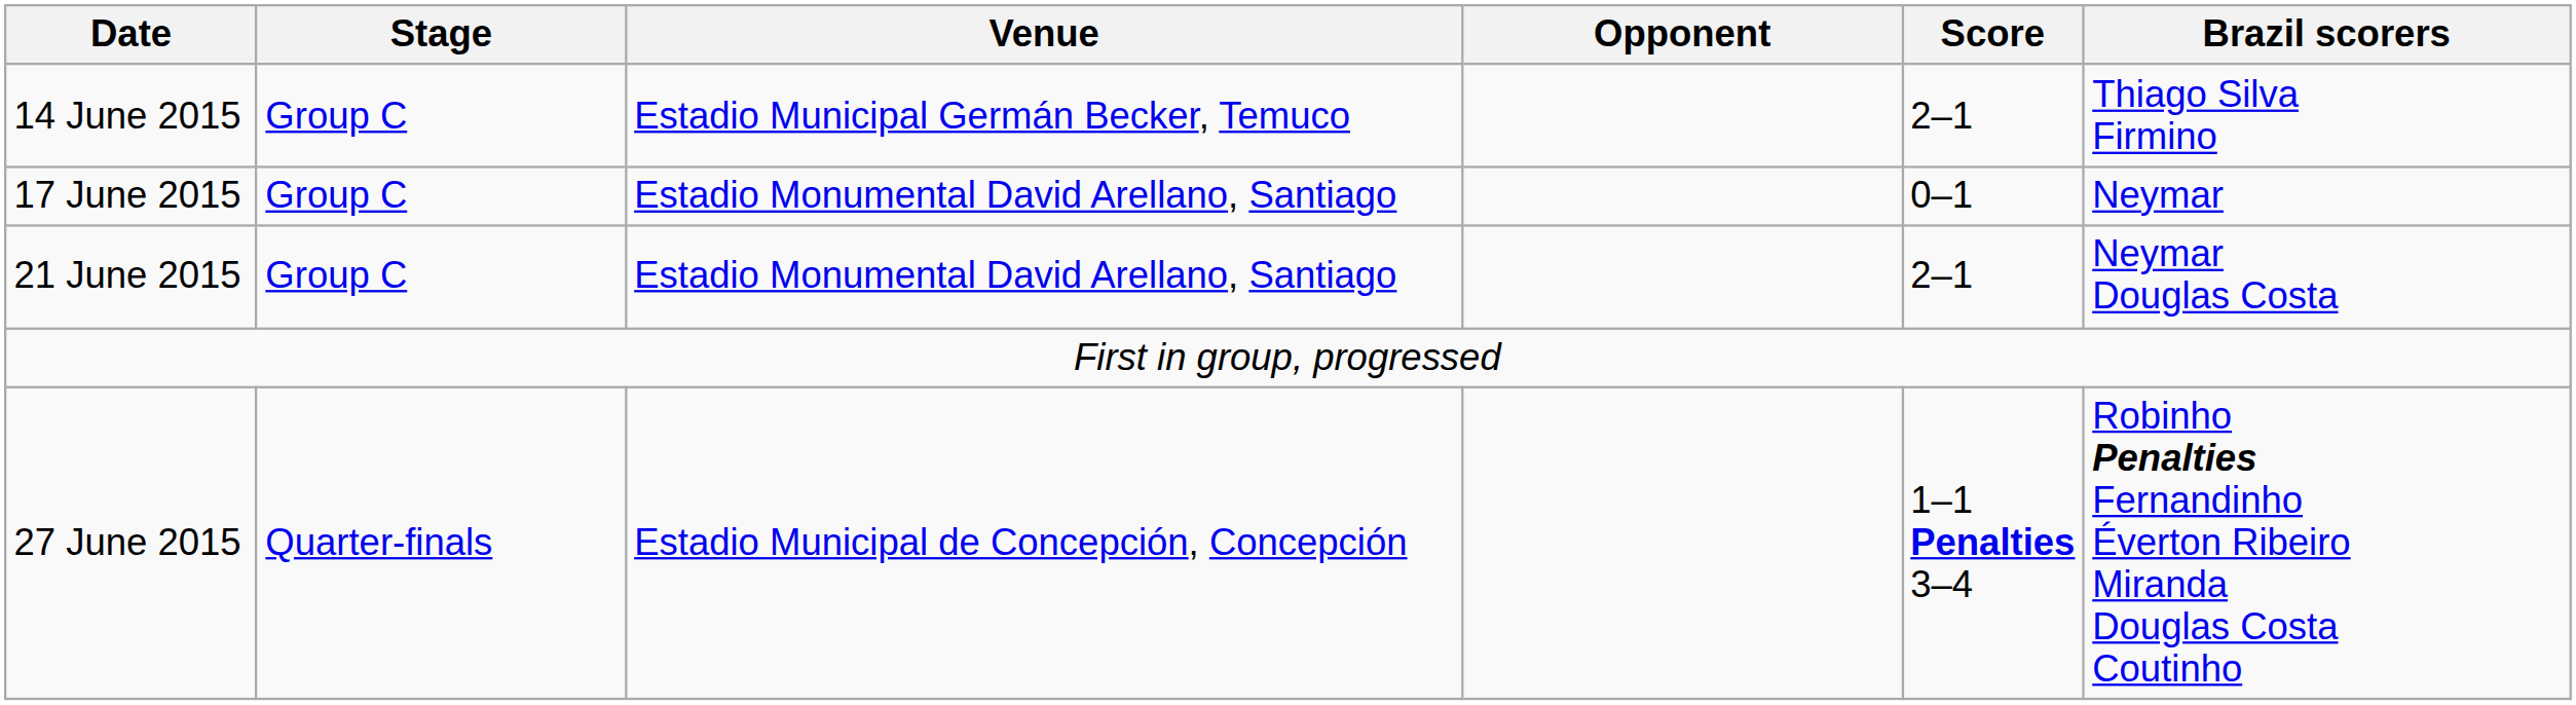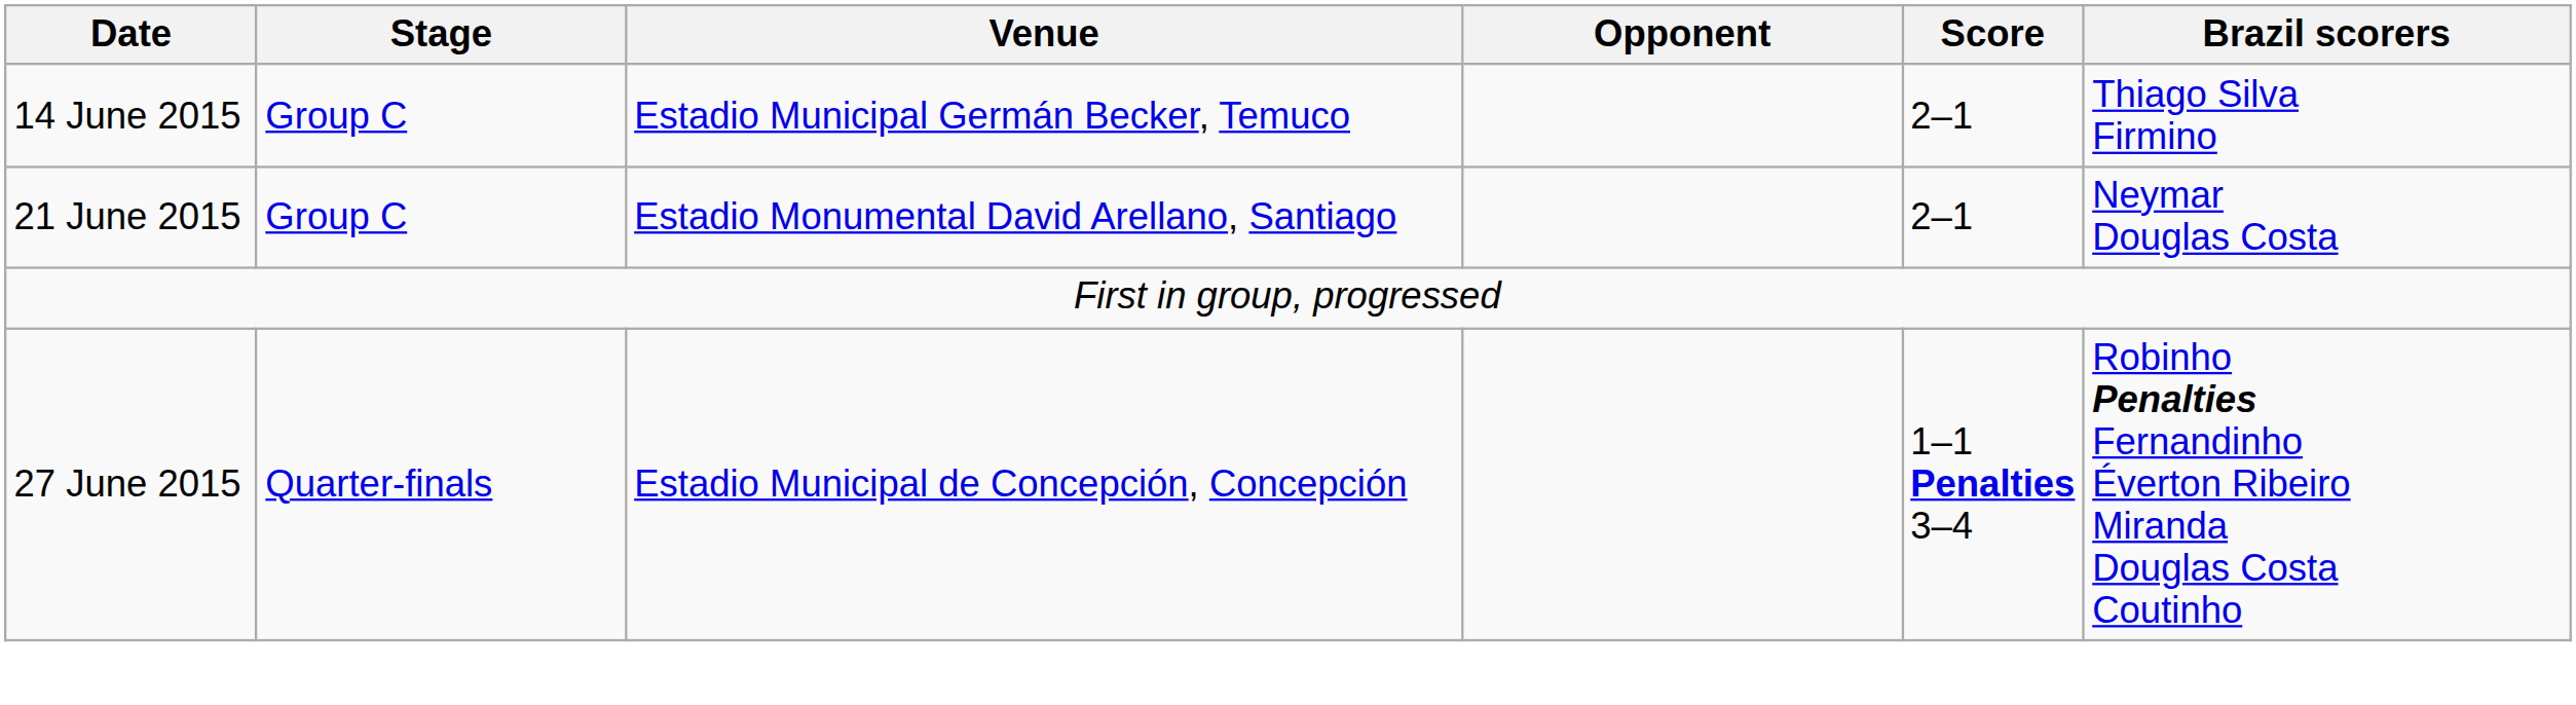 <table class="wikitable">
 <tr>
 <th width=100px>Date</th>
 <th width=150px>Stage</th>
 <th width=350px>Venue</th>
 <th width=180px>Opponent</th>
 <th width=70px>Score</th>
 <th width=200px>Brazil scorers</th>
 </tr>
 <tr>
 <td>14 June 2015</td>
 <td><a href='#'>Group C</a></td>
 <td><a href='#'>Estadio Municipal Germán Becker</a>, <a href='#'>Temuco</a></td>
 <td></td>
 <td>2–1</td>
 <td><a href='#'>Thiago Silva</a>  <br> <a href='#'>Firmino</a> </td>
-</tr>
-<tr>
-<td>17 June 2015</td>
-<td><a href='#'>Group C</a></td>
-<td><a href='#'>Estadio Monumental David Arellano</a>, <a href='#'>Santiago</a></td>
-<td></td>
-<td>0–1</td>
-<td><a href='#'>Neymar</a> </td>
 </tr>
 <tr>
 <td>21 June 2015</td>
 <td><a href='#'>Group C</a></td>
 <td><a href='#'>Estadio Monumental David Arellano</a>, <a href='#'>Santiago</a></td>
 <td></td>
 <td>2–1</td>
 <td><a href='#'>Neymar</a>  <br> <a href='#'>Douglas Costa</a> </td>
 </tr>
 <tr>
 <td colspan="6" style="text-align:center;"><em>First in group, progressed</em></td>
 </tr>
 <tr>
 <td>27 June 2015</td>
 <td><a href='#'>Quarter-finals</a></td>
 <td><a href='#'>Estadio Municipal de Concepción</a>, <a href='#'>Concepción</a></td>
 <td></td>
 <td>1–1 <br> <strong><a href='#'>Penalties</a></strong> <br> 3–4</td>
 <td><a href='#'>Robinho</a>  <br> <strong><em>Penalties</em></strong> <br> <a href='#'>Fernandinho</a>  <br><a href='#'>Éverton Ribeiro</a>  <br><a href='#'>Miranda</a>  <br><a href='#'>Douglas Costa</a>  <br><a href='#'>Coutinho</a> </td>
 </tr>
 </table>
